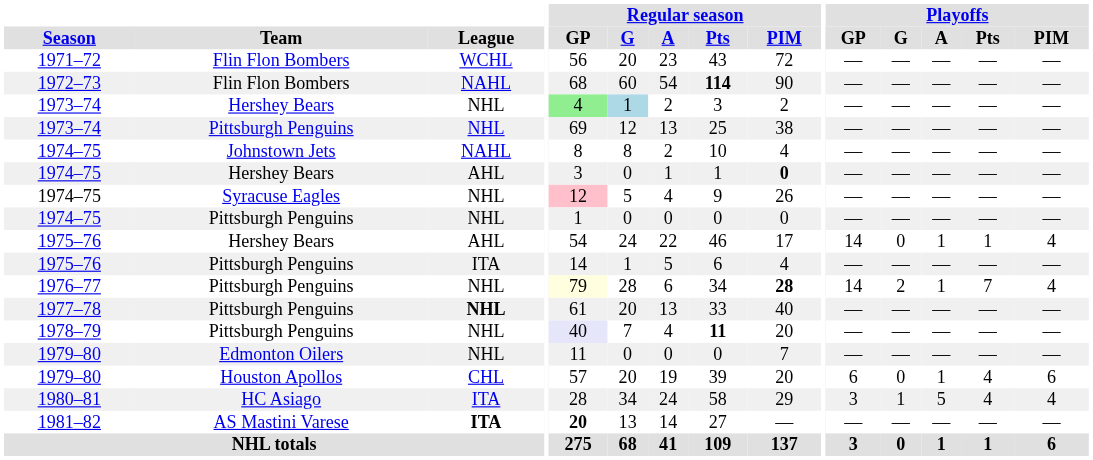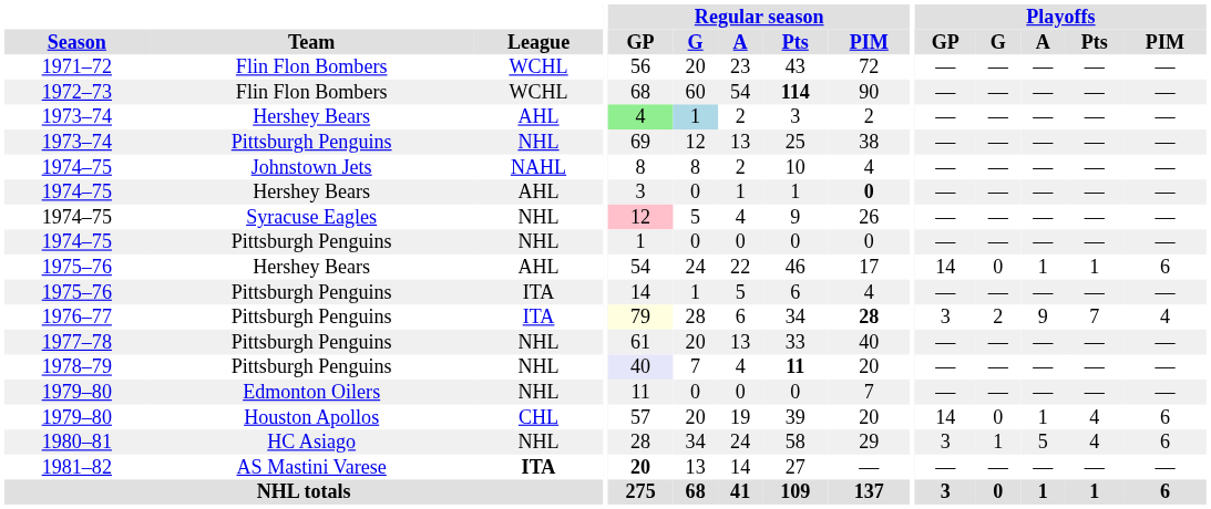 <table border="0" cellpadding="1" cellspacing="0" style="text-align:center; width:60em">
 <tr bgcolor="#e0e0e0">
 <th colspan="3" bgcolor="#ffffff"></th>
 <th rowspan="100" bgcolor="#ffffff"></th>
 <th colspan="5"><a href='#'>Regular season</a></th>
 <th rowspan="100" bgcolor="#ffffff"></th>
 <th colspan="5"><a href='#'>Playoffs</a></th>
 </tr>
 <tr bgcolor="#e0e0e0">
 <th><a href='#'>Season</a></th>
 <th>Team</th>
 <th>League</th>
 <th>GP</th>
 <th><a href='#'>G</a></th>
 <th><a href='#'>A</a></th>
 <th><a href='#'>Pts</a></th>
 <th><a href='#'>PIM</a></th>
 <th>GP</th>
 <th>G</th>
 <th>A</th>
 <th>Pts</th>
 <th>PIM</th>
 </tr>
 <tr>
 <td><a href='#'>1971–72</a></td>
 <td><a href='#'>Flin Flon Bombers</a></td>
 <td><a href='#'>WCHL</a></td>
 <td>56</td>
 <td>20</td>
 <td>23</td>
 <td>43</td>
 <td>72</td>
 <td>—</td>
 <td>—</td>
 <td>—</td>
 <td>—</td>
 <td>—</td>
 </tr>
 <tr bgcolor="#f0f0f0">
 <td><a href='#'>1972–73</a></td>
 <td>Flin Flon Bombers</td>
-<td><a href='#'>NAHL</a></td>
+<td>WCHL</td>
 <td>68</td>
 <td>60</td>
 <td>54</td>
 <td><strong>114</strong></td>
 <td>90</td>
 <td>—</td>
 <td>—</td>
 <td>—</td>
 <td>—</td>
 <td>—</td>
 </tr>
 <tr>
 <td><a href='#'>1973–74</a></td>
 <td><a href='#'>Hershey Bears</a></td>
-<td>NHL</td>
+<td><a href='#'>AHL</a></td>
 <td style="background: lightgreen;">4</td>
 <td style="background: lightblue;">1</td>
 <td>2</td>
 <td>3</td>
 <td>2</td>
 <td>—</td>
 <td>—</td>
 <td>—</td>
 <td>—</td>
 <td>—</td>
 </tr>
 <tr bgcolor="#f0f0f0">
 <td><a href='#'>1973–74</a></td>
 <td><a href='#'>Pittsburgh Penguins</a></td>
 <td><a href='#'>NHL</a></td>
 <td>69</td>
 <td>12</td>
 <td>13</td>
 <td>25</td>
 <td>38</td>
 <td>—</td>
 <td>—</td>
 <td>—</td>
 <td>—</td>
 <td>—</td>
 </tr>
 <tr>
 <td><a href='#'>1974–75</a></td>
 <td><a href='#'>Johnstown Jets</a></td>
 <td><a href='#'>NAHL</a></td>
 <td>8</td>
 <td>8</td>
 <td>2</td>
 <td>10</td>
 <td>4</td>
 <td>—</td>
 <td>—</td>
 <td>—</td>
 <td>—</td>
 <td>—</td>
 </tr>
 <tr bgcolor="#f0f0f0">
 <td><a href='#'>1974–75</a></td>
 <td>Hershey Bears</td>
 <td>AHL</td>
 <td>3</td>
 <td>0</td>
 <td>1</td>
 <td>1</td>
 <td><strong>0</strong></td>
 <td>—</td>
 <td>—</td>
 <td>—</td>
 <td>—</td>
 <td>—</td>
 </tr>
 <tr>
 <td>1974–75</td>
 <td><a href='#'>Syracuse Eagles</a></td>
 <td>NHL</td>
 <td style="background: pink;">12</td>
 <td>5</td>
 <td>4</td>
 <td>9</td>
 <td>26</td>
 <td>—</td>
 <td>—</td>
 <td>—</td>
 <td>—</td>
 <td>—</td>
 </tr>
 <tr bgcolor="#f0f0f0">
 <td><a href='#'>1974–75</a></td>
 <td>Pittsburgh Penguins</td>
 <td>NHL</td>
 <td>1</td>
 <td>0</td>
 <td>0</td>
 <td>0</td>
 <td>0</td>
 <td>—</td>
 <td>—</td>
 <td>—</td>
 <td>—</td>
 <td>—</td>
 </tr>
 <tr>
 <td><a href='#'>1975–76</a></td>
 <td>Hershey Bears</td>
 <td>AHL</td>
 <td>54</td>
 <td>24</td>
 <td>22</td>
 <td>46</td>
 <td>17</td>
 <td>14</td>
 <td>0</td>
 <td>1</td>
 <td>1</td>
-<td>4</td>
+<td>6</td>
 </tr>
 <tr bgcolor="#f0f0f0">
 <td><a href='#'>1975–76</a></td>
 <td>Pittsburgh Penguins</td>
 <td>ITA</td>
 <td>14</td>
 <td>1</td>
 <td>5</td>
 <td>6</td>
 <td>4</td>
 <td>—</td>
 <td>—</td>
 <td>—</td>
 <td>—</td>
 <td>—</td>
 </tr>
 <tr>
 <td><a href='#'>1976–77</a></td>
 <td>Pittsburgh Penguins</td>
-<td>NHL</td>
+<td><a href='#'>ITA</a></td>
 <td style="background: lightyellow;">79</td>
 <td>28</td>
 <td>6</td>
 <td>34</td>
 <td><strong>28</strong></td>
-<td>14</td>
+<td>3</td>
 <td>2</td>
-<td>1</td>
+<td>9</td>
 <td>7</td>
 <td>4</td>
 </tr>
 <tr bgcolor="#f0f0f0">
 <td><a href='#'>1977–78</a></td>
 <td>Pittsburgh Penguins</td>
-<td><strong>NHL</strong></td>
+<td>NHL</td>
 <td>61</td>
 <td>20</td>
 <td>13</td>
 <td>33</td>
 <td>40</td>
 <td>—</td>
 <td>—</td>
 <td>—</td>
 <td>—</td>
 <td>—</td>
 </tr>
 <tr>
 <td><a href='#'>1978–79</a></td>
 <td>Pittsburgh Penguins</td>
 <td>NHL</td>
 <td style="background: lavender;">40</td>
 <td>7</td>
 <td>4</td>
 <td><strong>11</strong></td>
 <td>20</td>
 <td>—</td>
 <td>—</td>
 <td>—</td>
 <td>—</td>
 <td>—</td>
 </tr>
 <tr bgcolor="#f0f0f0">
 <td><a href='#'>1979–80</a></td>
 <td><a href='#'>Edmonton Oilers</a></td>
 <td>NHL</td>
 <td>11</td>
 <td>0</td>
 <td>0</td>
 <td>0</td>
 <td>7</td>
 <td>—</td>
 <td>—</td>
 <td>—</td>
 <td>—</td>
 <td>—</td>
 </tr>
 <tr>
 <td><a href='#'>1979–80</a></td>
 <td><a href='#'>Houston Apollos</a></td>
 <td><a href='#'>CHL</a></td>
 <td>57</td>
 <td>20</td>
 <td>19</td>
 <td>39</td>
 <td>20</td>
-<td>6</td>
+<td>14</td>
 <td>0</td>
 <td>1</td>
 <td>4</td>
 <td>6</td>
 </tr>
 <tr bgcolor="#f0f0f0">
 <td><a href='#'>1980–81</a></td>
 <td><a href='#'>HC Asiago</a></td>
-<td><a href='#'>ITA</a></td>
+<td>NHL</td>
 <td>28</td>
 <td>34</td>
 <td>24</td>
 <td>58</td>
 <td>29</td>
 <td>3</td>
 <td>1</td>
 <td>5</td>
 <td>4</td>
-<td>4</td>
+<td>6</td>
 </tr>
 <tr>
 <td><a href='#'>1981–82</a></td>
 <td><a href='#'>AS Mastini Varese</a></td>
 <td><strong>ITA</strong></td>
 <td><strong>20</strong></td>
 <td>13</td>
 <td>14</td>
 <td>27</td>
 <td>—</td>
 <td>—</td>
 <td>—</td>
 <td>—</td>
 <td>—</td>
 <td>—</td>
 </tr>
 <tr bgcolor="#e0e0e0">
 <th colspan="3">NHL totals</th>
 <th>275</th>
 <th>68</th>
 <th>41</th>
 <th>109</th>
 <th>137</th>
 <th>3</th>
 <th>0</th>
 <th>1</th>
 <th>1</th>
 <th>6</th>
 </tr>
 </table>
